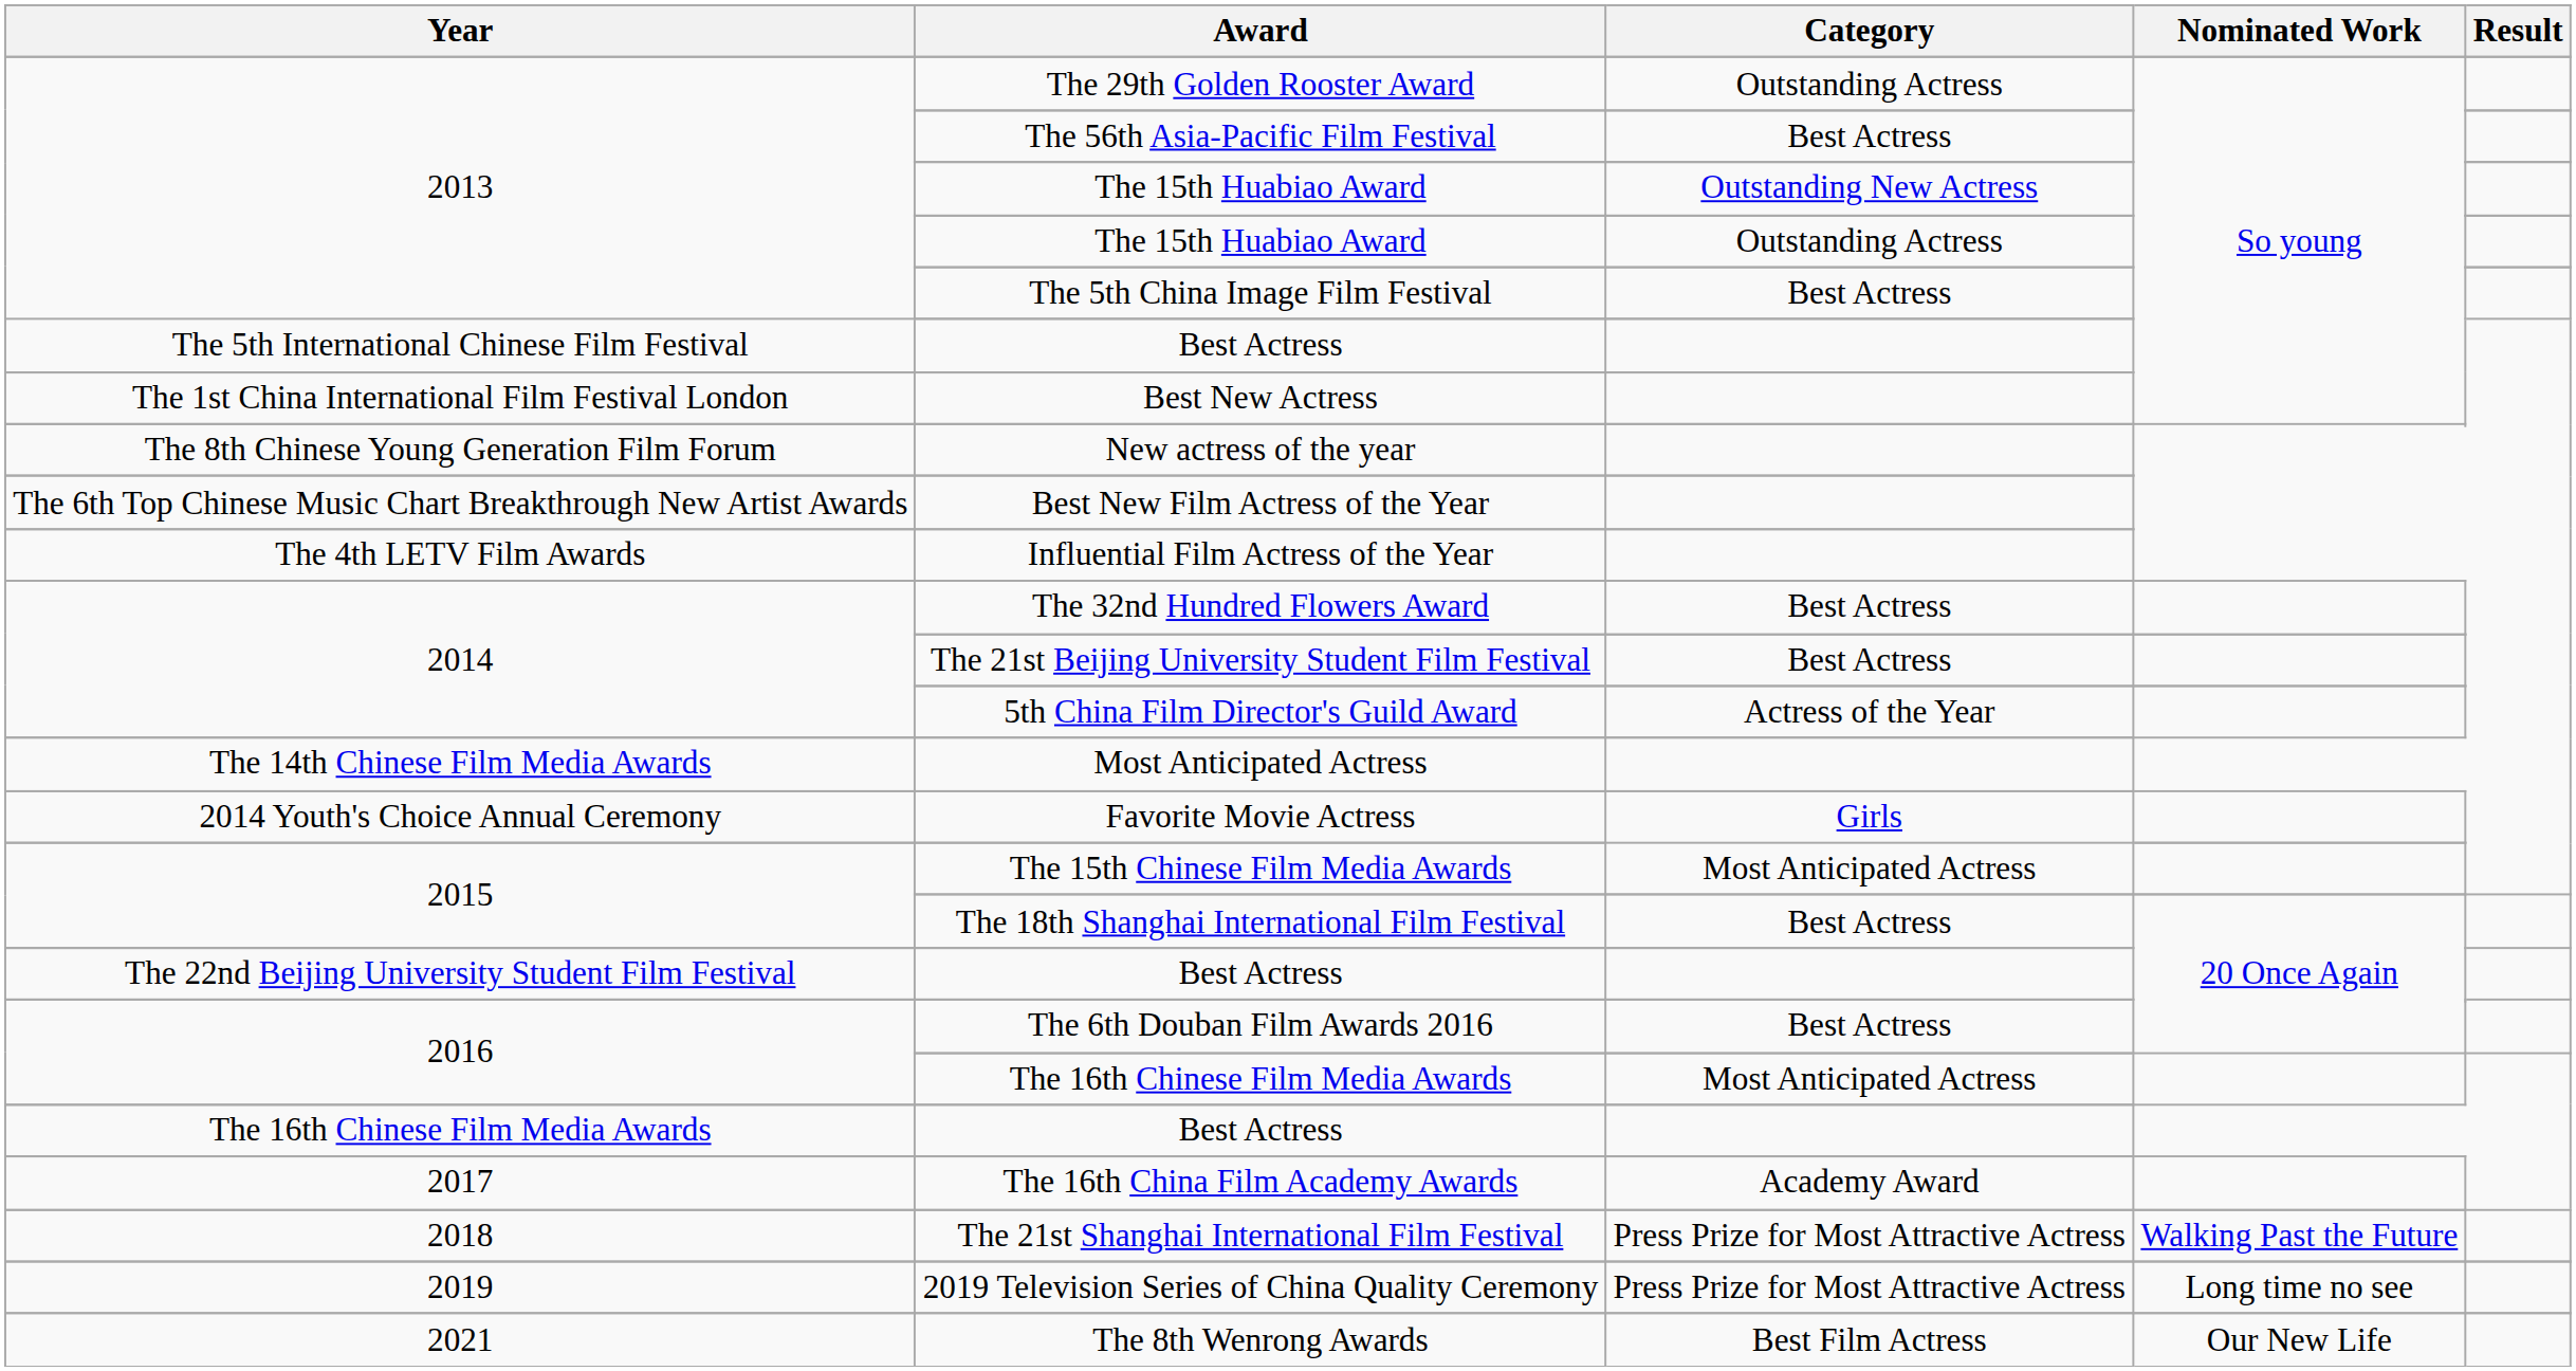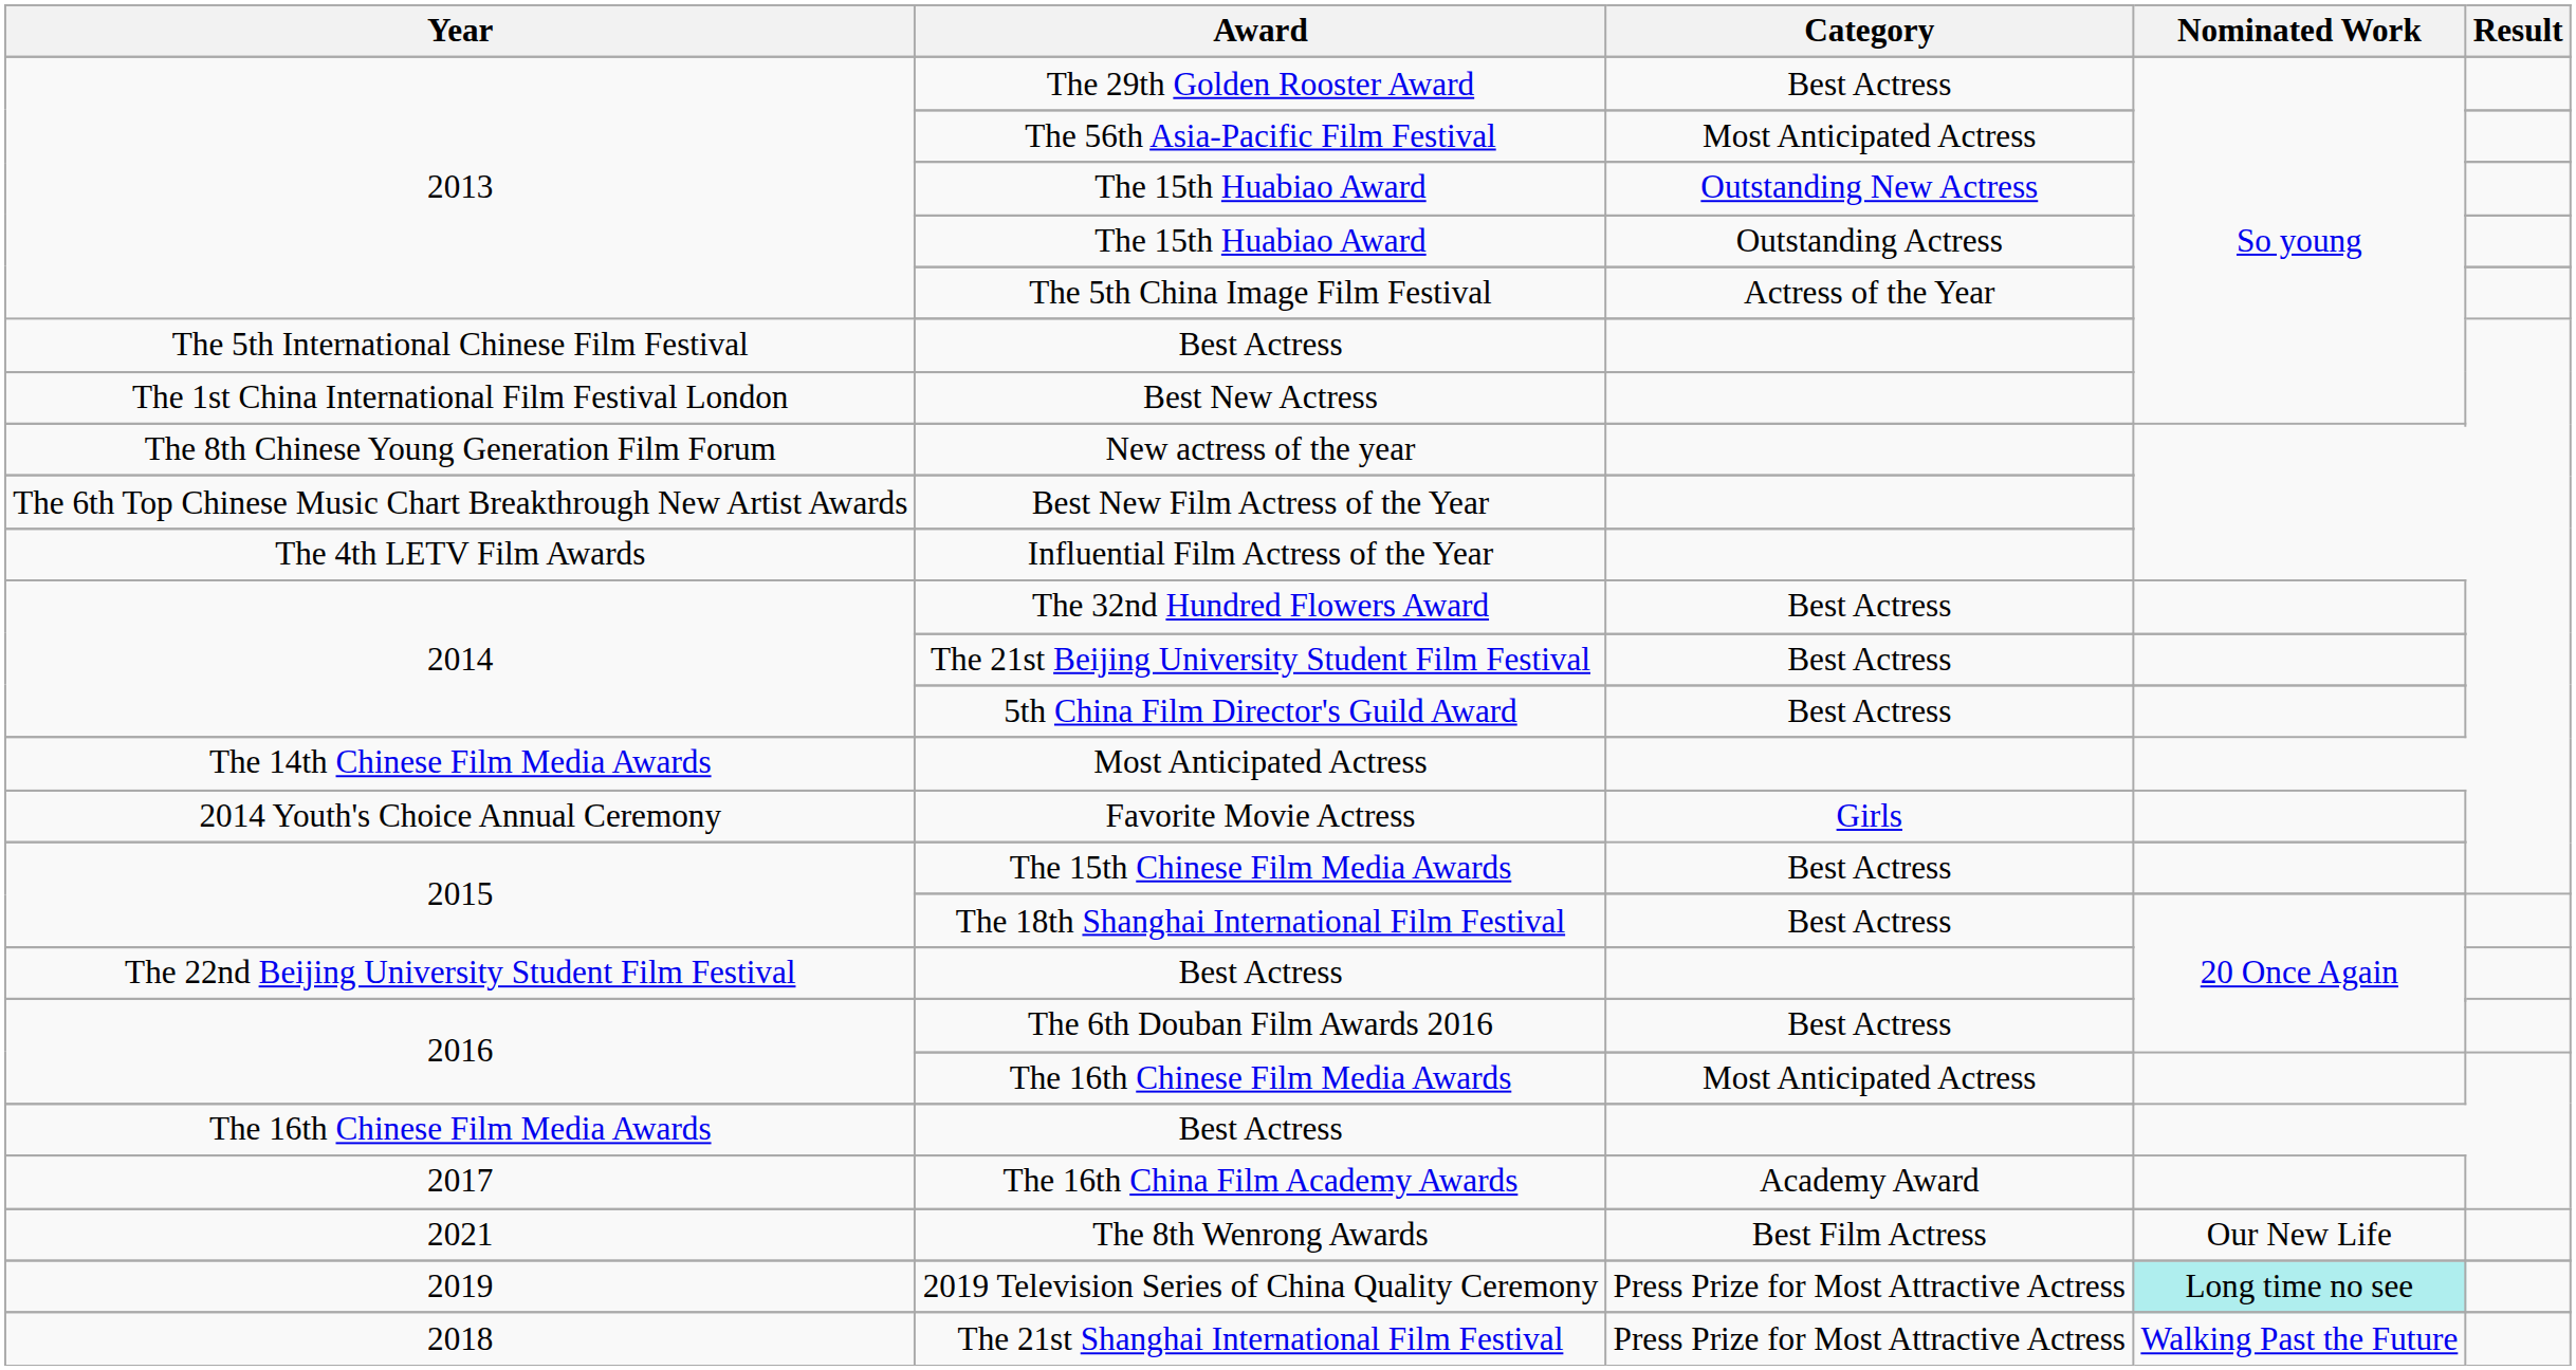 <table class="wikitable">
 <tr align=center>
 <th>Year</th>
 <th>Award</th>
 <th>Category</th>
 <th>Nominated Work</th>
 <th>Result</th>
 </tr>
 <tr>
 </tr>
 <tr align=center>
 <td rowspan=10>2013</td>
 <td Rowspan=1>The 29th <a href='#'>Golden Rooster Award</a></td>
-<td>Outstanding Actress</td>
+<td>Best Actress</td>
 <td Rowspan=14><a href='#'>So young</a></td>
 <td></td>
 </tr>
 <tr>
 </tr>
 <tr align=center>
 <td Rowspan=1>The 56th <a href='#'>Asia-Pacific Film Festival</a></td>
-<td>Best Actress</td>
+<td>Most Anticipated Actress</td>
 <td></td>
 </tr>
 <tr>
 </tr>
 <tr align=center>
 <td Rowspan=1>The 15th <a href='#'>Huabiao Award</a></td>
 <td><a href='#'>Outstanding New Actress</a></td>
 <td></td>
 </tr>
 <tr>
 </tr>
 <tr align=center>
 <td Rowspan=1>The 15th <a href='#'>Huabiao Award</a></td>
 <td>Outstanding Actress</td>
 <td></td>
 </tr>
 <tr>
 </tr>
 <tr align=center>
 <td Rowspan=1>The 5th China Image Film Festival</td>
-<td>Best Actress</td>
+<td>Actress of the Year</td>
 <td></td>
 </tr>
 <tr>
 </tr>
 <tr align=center>
 <td Rowspan=1>The 5th International Chinese Film Festival</td>
 <td>Best Actress</td>
 <td></td>
 </tr>
 <tr>
 </tr>
 <tr align=center>
 <td Rowspan=1>The 1st China International Film Festival London</td>
 <td>Best New Actress</td>
 <td></td>
 </tr>
 <tr>
 </tr>
 <tr align=center>
 <td Rowspan=1>The 8th Chinese Young Generation Film Forum</td>
 <td>New actress of the year</td>
 <td></td>
 </tr>
 <tr>
 </tr>
 <tr align=center>
 <td Rowspan=1>The 6th Top Chinese Music Chart Breakthrough New Artist Awards</td>
 <td>Best New Film Actress of the Year</td>
 <td></td>
 </tr>
 <tr>
 </tr>
 <tr align=center>
 <td Rowspan=1>The 4th LETV Film Awards</td>
 <td>Influential Film Actress of the Year</td>
 <td></td>
 </tr>
 <tr>
 </tr>
 <tr align=center>
 <td rowspan=5>2014</td>
 <td Rowspan=1>The 32nd <a href='#'>Hundred Flowers Award</a></td>
 <td>Best Actress</td>
 <td></td>
 </tr>
 <tr>
 </tr>
 <tr align=center>
 <td Rowspan=1>The 21st <a href='#'>Beijing University Student Film Festival</a></td>
 <td>Best Actress</td>
 <td></td>
 </tr>
 <tr>
 </tr>
 <tr align=center>
 <td Rowspan=1>5th <a href='#'>China Film Director's Guild Award</a></td>
-<td>Actress of the Year</td>
+<td>Best Actress</td>
 <td></td>
 </tr>
 <tr>
 </tr>
 <tr align=center>
 <td Rowspan=1>The 14th <a href='#'>Chinese Film Media Awards</a></td>
 <td>Most Anticipated Actress</td>
 <td></td>
 </tr>
 <tr>
 </tr>
 <tr align=center>
 <td Rowspan=1>2014 Youth's Choice Annual Ceremony</td>
 <td>Favorite Movie Actress</td>
 <td Rowspan=2><a href='#'>Girls</a></td>
 <td></td>
 </tr>
 <tr>
 </tr>
 <tr align=center>
 <td rowspan=3>2015</td>
 <td Rowspan=1>The 15th <a href='#'>Chinese Film Media Awards</a></td>
-<td>Most Anticipated Actress</td>
+<td>Best Actress</td>
 <td></td>
 </tr>
 <tr>
 </tr>
 <tr align=center>
 <td Rowspan=1>The 18th <a href='#'>Shanghai International Film Festival</a></td>
 <td>Best Actress</td>
 <td Rowspan=6><a href='#'>20 Once Again</a></td>
 <td></td>
 </tr>
 <tr>
 </tr>
 <tr align=center>
 <td Rowspan=1>The 22nd <a href='#'>Beijing University Student Film Festival</a></td>
 <td>Best Actress</td>
 <td></td>
 </tr>
 <tr>
 </tr>
 <tr align=center>
 <td rowspan=3>2016</td>
 <td Rowspan=1>The 6th Douban Film Awards 2016</td>
 <td>Best Actress</td>
 <td></td>
 </tr>
 <tr>
 </tr>
 <tr align=center>
 <td Rowspan=1>The 16th <a href='#'>Chinese Film Media Awards</a></td>
 <td>Most Anticipated Actress</td>
 <td></td>
 </tr>
 <tr>
 </tr>
 <tr align=center>
 <td Rowspan=1>The 16th <a href='#'>Chinese Film Media Awards</a></td>
 <td>Best Actress</td>
 <td></td>
 </tr>
 <tr>
 </tr>
 <tr align=center>
 <td rowspan=1>2017</td>
 <td Rowspan=1>The 16th <a href='#'>China Film Academy Awards</a></td>
 <td>Academy Award</td>
 <td></td>
 </tr>
 <tr>
 </tr>
 <tr align=center>
-<td rowspan=1>2018</td>
-<td Rowspan=1>The 21st <a href='#'>Shanghai International Film Festival</a></td>
-<td>Press Prize for Most Attractive Actress</td>
-<td Rowspan=1><a href='#'>Walking Past the Future</a></td>
+<td rowspan=1>2021</td>
+<td Rowspan=1>The 8th Wenrong Awards</td>
+<td>Best Film Actress</td>
+<td Rowspan=1>Our New Life</td>
 <td></td>
 </tr>
 <tr>
 </tr>
 <tr align=center>
 <td rowspan=1>2019</td>
 <td Rowspan=1>2019 Television Series of China Quality Ceremony</td>
 <td>Press Prize for Most Attractive Actress</td>
-<td Rowspan=1>Long time no see</td>
+<td Rowspan=1 style="background: paleturquoise;">Long time no see</td>
 <td></td>
 </tr>
 <tr>
 </tr>
 <tr align=center>
-<td rowspan=1>2021</td>
-<td Rowspan=1>The 8th Wenrong Awards</td>
-<td>Best Film Actress</td>
-<td Rowspan=1>Our New Life</td>
+<td rowspan=1>2018</td>
+<td Rowspan=1>The 21st <a href='#'>Shanghai International Film Festival</a></td>
+<td>Press Prize for Most Attractive Actress</td>
+<td Rowspan=1><a href='#'>Walking Past the Future</a></td>
 <td></td>
 </tr>
 </table>
